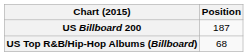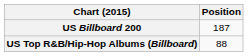 <table class="wikitable sortable plainrowheaders" style="text-align:center">
 <tr>
 <th>Chart (2015)</th>
 <th>Position</th>
 </tr>
 <tr>
 <th scope="row">US <em>Billboard</em> 200</th>
 <td>187</td>
 </tr>
 <tr>
 <th scope="row">US Top R&B/Hip-Hop Albums (<em>Billboard</em>)</th>
-<td>68</td>
+<td>88</td>
 </tr>
 </table>
